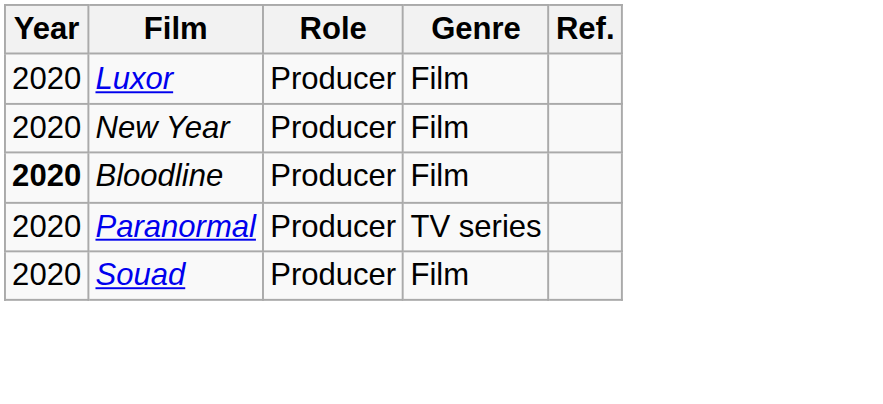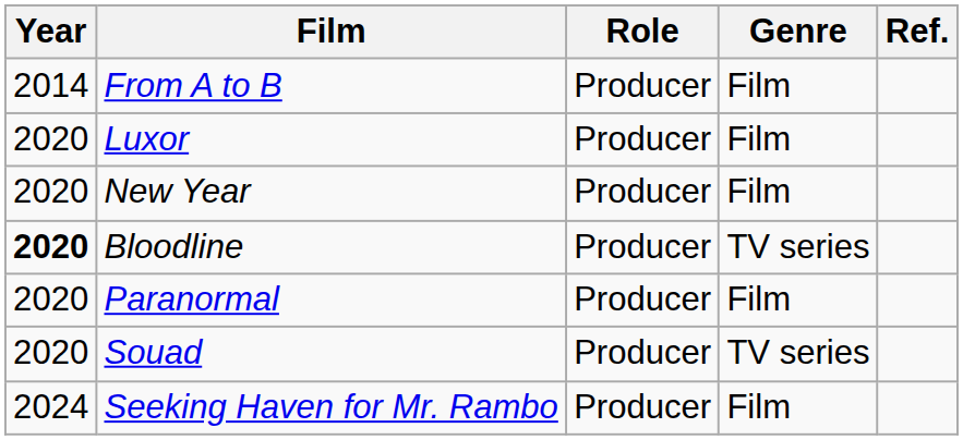 <table class="wikitable">
 <tr>
 <th>Year</th>
 <th>Film</th>
 <th>Role</th>
 <th>Genre</th>
 <th>Ref.</th>
+</tr>
+<tr>
+<td>2014</td>
+<td><em><a href='#'>From A to B</a></em></td>
+<td>Producer</td>
+<td>Film</td>
+<td></td>
 </tr>
 <tr>
 <td>2020</td>
 <td><em><a href='#'>Luxor</a></em></td>
 <td>Producer</td>
 <td>Film</td>
 <td></td>
 </tr>
 <tr>
 <td>2020</td>
 <td><em>New Year</em></td>
 <td>Producer</td>
 <td>Film</td>
 <td></td>
 </tr>
 <tr>
 <td><strong>2020</strong></td>
 <td><em>Bloodline</em></td>
 <td>Producer</td>
-<td>Film</td>
+<td>TV series</td>
 <td></td>
 </tr>
 <tr>
 <td>2020</td>
 <td><em><a href='#'>Paranormal</a></em></td>
 <td>Producer</td>
-<td>TV series</td>
+<td>Film</td>
 <td></td>
 </tr>
 <tr>
 <td>2020</td>
 <td><em><a href='#'>Souad</a></em></td>
 <td>Producer</td>
+<td>TV series</td>
+<td></td>
+</tr>
+<tr>
+<td>2024</td>
+<td><em><a href='#'>Seeking Haven for Mr. Rambo</a></em></td>
+<td>Producer</td>
 <td>Film</td>
 <td></td>
 </tr>
 </table>
